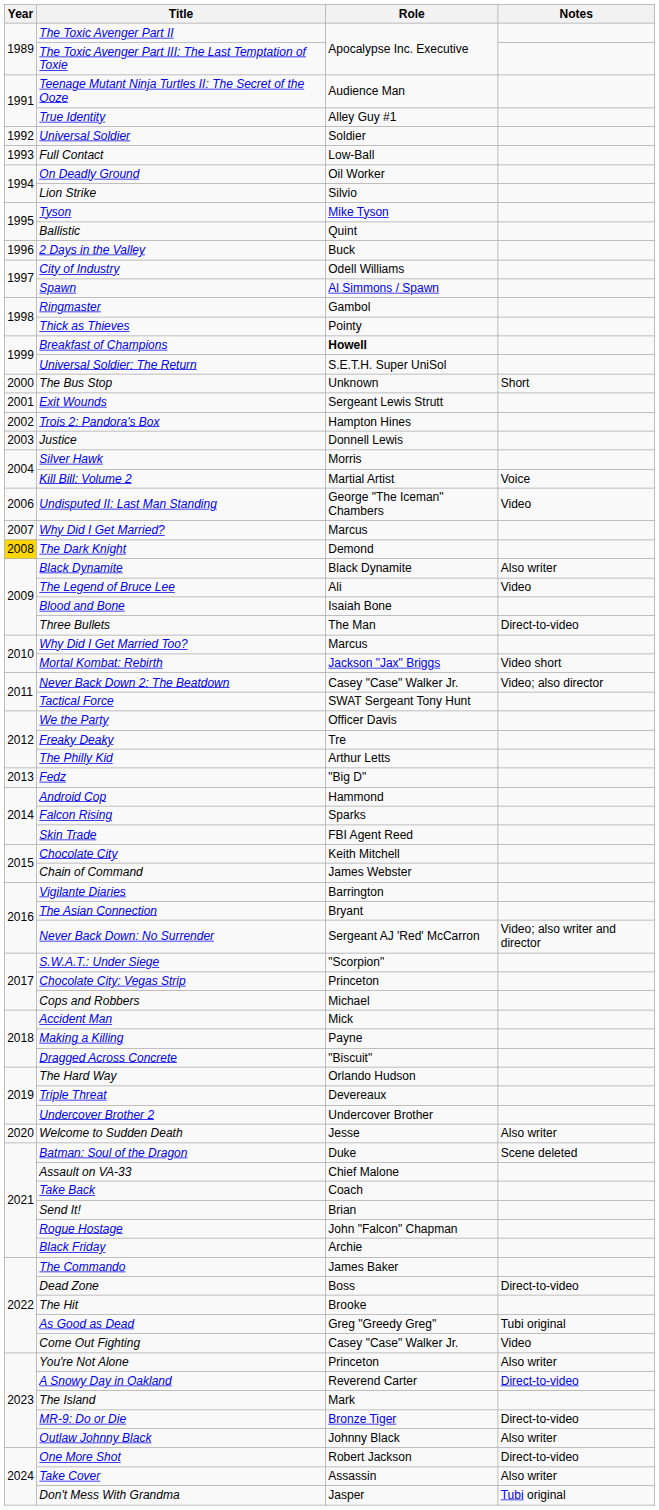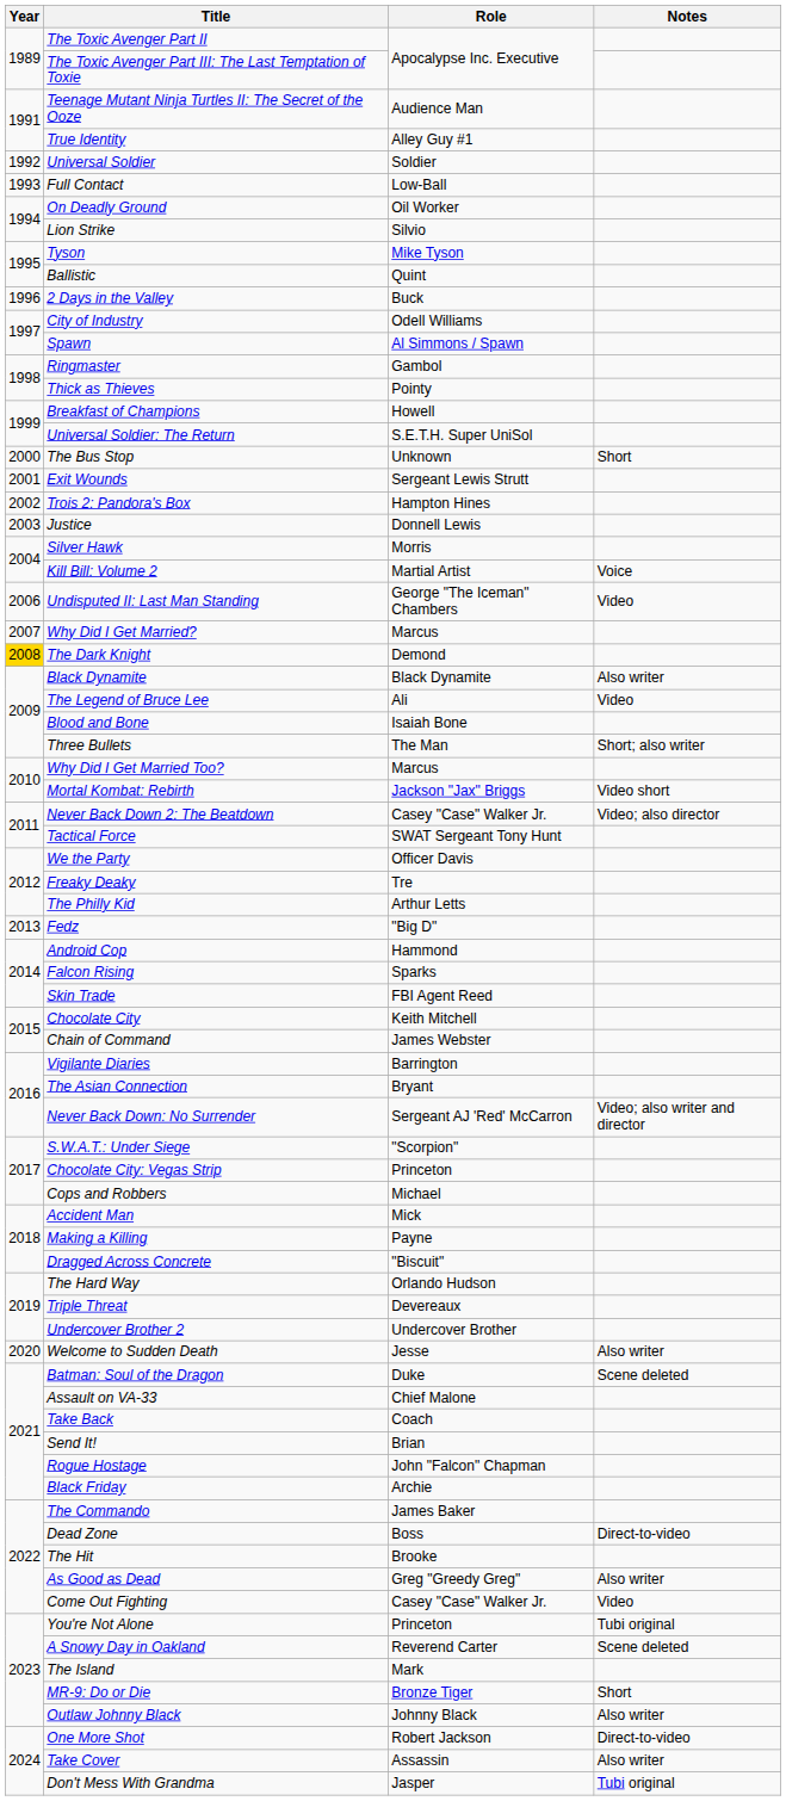 <table class="wikitable sortable">
 <tr>
 <th>Year</th>
 <th>Title</th>
 <th>Role</th>
 <th>Notes</th>
 </tr>
 <tr>
 <td rowspan=2>1989</td>
 <td><em><a href='#'>The Toxic Avenger Part II</a></em></td>
 <td rowspan=2>Apocalypse Inc. Executive</td>
 <td></td>
 </tr>
 <tr>
 <td><em><a href='#'>The Toxic Avenger Part III: The Last Temptation of Toxie</a></em></td>
 <td></td>
 </tr>
 <tr>
 <td rowspan=2>1991</td>
 <td><em><a href='#'>Teenage Mutant Ninja Turtles II: The Secret of the Ooze</a></em></td>
 <td>Audience Man</td>
 <td></td>
 </tr>
 <tr>
 <td><em><a href='#'>True Identity</a></em></td>
 <td>Alley Guy #1</td>
 <td></td>
 </tr>
 <tr>
 <td>1992</td>
 <td><em><a href='#'>Universal Soldier</a></em></td>
 <td>Soldier</td>
 <td></td>
 </tr>
 <tr>
 <td>1993</td>
 <td><em>Full Contact</em></td>
 <td>Low-Ball</td>
 <td></td>
 </tr>
 <tr>
 <td rowspan=2>1994</td>
 <td><em><a href='#'>On Deadly Ground</a></em></td>
 <td>Oil Worker</td>
 <td></td>
 </tr>
 <tr>
 <td><em>Lion Strike</em></td>
 <td>Silvio</td>
 <td></td>
 </tr>
 <tr>
 <td rowspan=2>1995</td>
 <td><em><a href='#'>Tyson</a></em></td>
 <td><a href='#'>Mike Tyson</a></td>
 <td></td>
 </tr>
 <tr>
 <td><em>Ballistic</em></td>
 <td>Quint</td>
 <td></td>
 </tr>
 <tr>
 <td>1996</td>
 <td><em><a href='#'>2 Days in the Valley</a></em></td>
 <td>Buck</td>
 <td></td>
 </tr>
 <tr>
 <td rowspan=2>1997</td>
 <td><em><a href='#'>City of Industry</a></em></td>
 <td>Odell Williams</td>
 <td></td>
 </tr>
 <tr>
 <td><em><a href='#'>Spawn</a></em></td>
 <td><a href='#'>Al Simmons / Spawn</a></td>
 <td></td>
 </tr>
 <tr>
 <td rowspan=2>1998</td>
 <td><em><a href='#'>Ringmaster</a></em></td>
 <td>Gambol</td>
 <td></td>
 </tr>
 <tr>
 <td><em><a href='#'>Thick as Thieves</a></em></td>
 <td>Pointy</td>
 <td></td>
 </tr>
 <tr>
 <td rowspan=2>1999</td>
 <td><em><a href='#'>Breakfast of Champions</a></em></td>
-<td><strong>Howell</strong></td>
+<td>Howell</td>
 <td></td>
 </tr>
 <tr>
 <td><em><a href='#'>Universal Soldier: The Return</a></em></td>
 <td>S.E.T.H. Super UniSol</td>
 <td></td>
 </tr>
 <tr>
 <td>2000</td>
 <td><em>The Bus Stop</em></td>
 <td>Unknown</td>
 <td>Short</td>
 </tr>
 <tr>
 <td>2001</td>
 <td><em><a href='#'>Exit Wounds</a></em></td>
 <td>Sergeant Lewis Strutt</td>
 <td></td>
 </tr>
 <tr>
 <td>2002</td>
 <td><em><a href='#'>Trois 2: Pandora's Box</a></em></td>
 <td>Hampton Hines</td>
 <td></td>
 </tr>
 <tr>
 <td>2003</td>
 <td><em>Justice</em></td>
 <td>Donnell Lewis</td>
 <td></td>
 </tr>
 <tr>
 <td rowspan="2">2004</td>
 <td><em><a href='#'>Silver Hawk</a></em></td>
 <td>Morris</td>
 <td></td>
 </tr>
 <tr>
 <td><em><a href='#'>Kill Bill: Volume 2</a></em></td>
 <td>Martial Artist</td>
 <td>Voice</td>
 </tr>
 <tr>
 <td>2006</td>
 <td><em><a href='#'>Undisputed II: Last Man Standing</a></em></td>
 <td>George "The Iceman" Chambers</td>
 <td>Video</td>
 </tr>
 <tr>
 <td>2007</td>
 <td><em><a href='#'>Why Did I Get Married?</a></em></td>
 <td>Marcus</td>
 <td></td>
 </tr>
 <tr>
 <td style="background: gold;">2008</td>
 <td><em><a href='#'>The Dark Knight</a></em></td>
 <td>Demond</td>
 <td></td>
 </tr>
 <tr>
 <td rowspan=4>2009</td>
 <td><em><a href='#'>Black Dynamite</a></em></td>
 <td>Black Dynamite</td>
 <td>Also writer</td>
 </tr>
 <tr>
 <td><em><a href='#'>The Legend of Bruce Lee</a></em></td>
 <td>Ali</td>
 <td>Video</td>
 </tr>
 <tr>
 <td><em><a href='#'>Blood and Bone</a></em></td>
 <td>Isaiah Bone</td>
 <td></td>
 </tr>
 <tr>
 <td><em>Three Bullets</em></td>
 <td>The Man</td>
-<td>Direct-to-video</td>
+<td>Short; also writer</td>
 </tr>
 <tr>
 <td rowspan=2>2010</td>
 <td><em><a href='#'>Why Did I Get Married Too?</a></em></td>
 <td>Marcus</td>
 <td></td>
 </tr>
 <tr>
 <td><em><a href='#'>Mortal Kombat: Rebirth</a></em></td>
 <td><a href='#'>Jackson "Jax" Briggs</a></td>
 <td>Video short</td>
 </tr>
 <tr>
 <td rowspan=2>2011</td>
 <td><em><a href='#'>Never Back Down 2: The Beatdown</a></em></td>
 <td>Casey "Case" Walker Jr.</td>
 <td>Video; also director</td>
 </tr>
 <tr>
 <td><em><a href='#'>Tactical Force</a></em></td>
 <td>SWAT Sergeant Tony Hunt</td>
 <td></td>
 </tr>
 <tr>
 <td rowspan=3>2012</td>
 <td><em><a href='#'>We the Party</a></em></td>
 <td>Officer Davis</td>
 <td></td>
 </tr>
 <tr>
 <td><em><a href='#'>Freaky Deaky</a></em></td>
 <td>Tre</td>
 <td></td>
 </tr>
 <tr>
 <td><em><a href='#'>The Philly Kid</a></em></td>
 <td>Arthur Letts</td>
 <td></td>
 </tr>
 <tr>
 <td>2013</td>
 <td><em><a href='#'>Fedz</a></em></td>
 <td>"Big D"</td>
 <td></td>
 </tr>
 <tr>
 <td rowspan=3>2014</td>
 <td><em><a href='#'>Android Cop</a></em></td>
 <td>Hammond</td>
 <td></td>
 </tr>
 <tr>
 <td><em><a href='#'>Falcon Rising</a></em></td>
 <td>Sparks</td>
 <td></td>
 </tr>
 <tr>
 <td><em><a href='#'>Skin Trade</a></em></td>
 <td>FBI Agent Reed</td>
 <td></td>
 </tr>
 <tr>
 <td rowspan=2>2015</td>
 <td><em><a href='#'>Chocolate City</a></em></td>
 <td>Keith Mitchell</td>
 <td></td>
 </tr>
 <tr>
 <td><em>Chain of Command</em></td>
 <td>James Webster</td>
 <td></td>
 </tr>
 <tr>
 <td rowspan=3>2016</td>
 <td><em><a href='#'>Vigilante Diaries</a></em></td>
 <td>Barrington</td>
 <td></td>
 </tr>
 <tr>
 <td><em><a href='#'>The Asian Connection</a></em></td>
 <td>Bryant</td>
 <td></td>
 </tr>
 <tr>
 <td><em><a href='#'>Never Back Down: No Surrender</a></em></td>
 <td>Sergeant AJ 'Red' McCarron</td>
 <td>Video; also writer and director</td>
 </tr>
 <tr>
 <td rowspan=3>2017</td>
 <td><em><a href='#'>S.W.A.T.: Under Siege</a></em></td>
 <td>"Scorpion"</td>
 <td></td>
 </tr>
 <tr>
 <td><em><a href='#'>Chocolate City: Vegas Strip</a></em></td>
 <td>Princeton</td>
 <td></td>
 </tr>
 <tr>
 <td><em>Cops and Robbers</em></td>
 <td>Michael</td>
 <td></td>
 </tr>
 <tr>
 <td rowspan=3>2018</td>
 <td><em><a href='#'>Accident Man</a></em></td>
 <td>Mick</td>
 <td></td>
 </tr>
 <tr>
 <td><em><a href='#'>Making a Killing</a></em></td>
 <td>Payne</td>
 <td></td>
 </tr>
 <tr>
 <td><em><a href='#'>Dragged Across Concrete</a></em></td>
 <td>"Biscuit"</td>
 <td></td>
 </tr>
 <tr>
 <td rowspan=3>2019</td>
 <td><em>The Hard Way</em></td>
 <td>Orlando Hudson</td>
 <td></td>
 </tr>
 <tr>
 <td><em><a href='#'>Triple Threat</a></em></td>
 <td>Devereaux</td>
 <td></td>
 </tr>
 <tr>
 <td><em><a href='#'>Undercover Brother 2</a></em></td>
 <td>Undercover Brother</td>
 <td></td>
 </tr>
 <tr>
 <td>2020</td>
 <td><em>Welcome to Sudden Death</em></td>
 <td>Jesse</td>
 <td>Also writer</td>
 </tr>
 <tr>
 <td rowspan=6>2021</td>
 <td><em><a href='#'>Batman: Soul of the Dragon</a></em></td>
 <td>Duke</td>
 <td>Scene deleted</td>
 </tr>
 <tr>
 <td><em>Assault on VA-33</em></td>
 <td>Chief Malone</td>
 <td></td>
 </tr>
 <tr>
 <td><em><a href='#'>Take Back</a></em></td>
 <td>Coach</td>
 <td></td>
 </tr>
 <tr>
 <td><em>Send It!</em></td>
 <td>Brian</td>
 <td></td>
 </tr>
 <tr>
 <td><em><a href='#'>Rogue Hostage</a></em></td>
 <td>John "Falcon" Chapman</td>
 <td></td>
 </tr>
 <tr>
 <td><em><a href='#'>Black Friday</a></em></td>
 <td>Archie</td>
 <td></td>
 </tr>
 <tr>
 <td rowspan="5">2022</td>
 <td><em><a href='#'>The Commando</a></em></td>
 <td>James Baker</td>
 <td></td>
 </tr>
 <tr>
 <td><em>Dead Zone</em></td>
 <td>Boss</td>
 <td>Direct-to-video</td>
 </tr>
 <tr>
 <td><em>The Hit</em></td>
 <td>Brooke</td>
 <td></td>
 </tr>
 <tr>
 <td><em><a href='#'>As Good as Dead</a></em></td>
 <td>Greg "Greedy Greg"</td>
-<td>Tubi original</td>
+<td>Also writer</td>
 </tr>
 <tr>
 <td><em>Come Out Fighting</em></td>
 <td>Casey "Case" Walker Jr.</td>
 <td>Video</td>
 </tr>
 <tr>
 <td rowspan=5>2023</td>
 <td><em>You're Not Alone</em></td>
 <td>Princeton</td>
-<td>Also writer</td>
+<td>Tubi original</td>
 </tr>
 <tr>
 <td><em><a href='#'>A Snowy Day in Oakland</a></em></td>
 <td>Reverend Carter</td>
-<td><a href='#'>Direct-to-video</a></td>
+<td>Scene deleted</td>
 </tr>
 <tr>
 <td><em>The Island</em></td>
 <td>Mark</td>
 <td></td>
 </tr>
 <tr>
 <td><em><a href='#'>MR-9: Do or Die</a></em></td>
 <td><a href='#'>Bronze Tiger</a></td>
-<td>Direct-to-video</td>
+<td>Short</td>
 </tr>
 <tr>
 <td><em><a href='#'>Outlaw Johnny Black</a></em></td>
 <td>Johnny Black</td>
 <td>Also writer</td>
 </tr>
 <tr>
 <td rowspan=3>2024</td>
 <td><em><a href='#'>One More Shot</a></em></td>
 <td>Robert Jackson</td>
 <td>Direct-to-video</td>
 </tr>
 <tr>
 <td><em><a href='#'>Take Cover</a></em></td>
 <td>Assassin</td>
 <td>Also writer</td>
 </tr>
 <tr>
 <td><em>Don't Mess With Grandma</em></td>
 <td>Jasper</td>
 <td><a href='#'>Tubi</a> original</td>
 </tr>
 </table>
